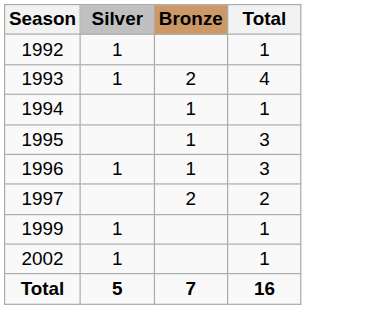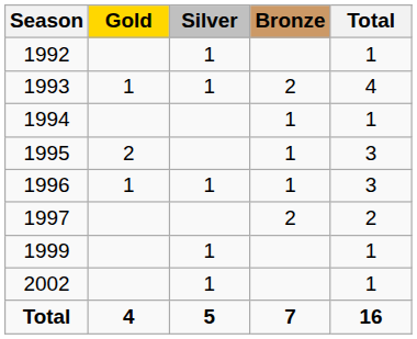 <table class="wikitable" style="text-align:center;">
 <tr>
 <th width = "55">Season</th>
+<th width = "55" style="background: gold;">Gold</th>
 <th width = "55" style="background: silver;">Silver</th>
 <th width = "55" style="background: #cc9966;">Bronze</th>
 <th width = "55">Total</th>
 </tr>
 <tr>
 <td>1992</td>
+<td></td>
 <td>1</td>
 <td></td>
 <td>1</td>
 </tr>
 <tr>
 <td>1993</td>
 <td>1</td>
+<td>1</td>
 <td>2</td>
 <td>4</td>
 </tr>
 <tr>
 <td>1994</td>
 <td></td>
+<td></td>
 <td>1</td>
 <td>1</td>
 </tr>
 <tr>
 <td>1995</td>
+<td>2</td>
 <td></td>
 <td>1</td>
 <td>3</td>
 </tr>
 <tr>
 <td>1996</td>
 <td>1</td>
 <td>1</td>
+<td>1</td>
 <td>3</td>
 </tr>
 <tr>
 <td>1997</td>
+<td></td>
 <td></td>
 <td>2</td>
 <td>2</td>
 </tr>
 <tr>
 <td>1999</td>
+<td></td>
 <td>1</td>
 <td></td>
 <td>1</td>
 </tr>
 <tr>
 <td>2002</td>
+<td></td>
 <td>1</td>
 <td></td>
 <td>1</td>
 </tr>
 <tr>
 <td><strong>Total</strong></td>
+<td><strong>4</strong></td>
 <td><strong>5</strong></td>
 <td><strong>7</strong></td>
 <td><strong>16</strong></td>
 </tr>
 </table>
